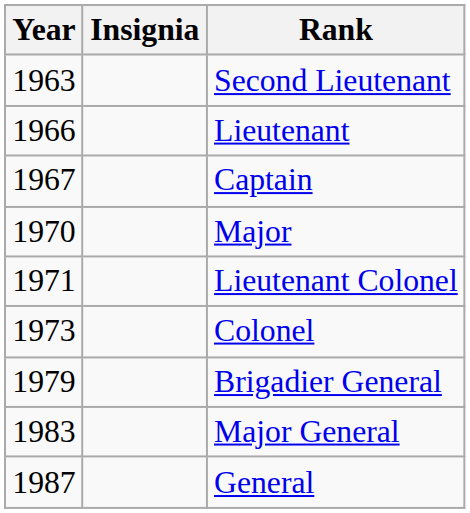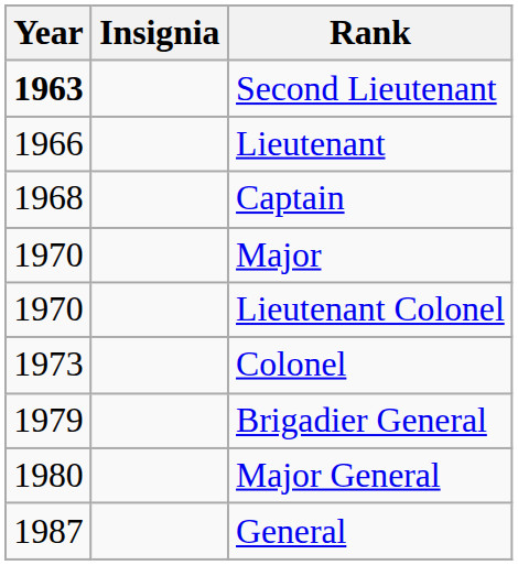 <table class="wikitable mw-collapsible">
 <tr>
 <th>Year</th>
 <th>Insignia</th>
 <th>Rank</th>
 </tr>
 <tr>
-<td>1963</td>
+<td><strong>1963</strong></td>
 <td></td>
 <td><a href='#'>Second Lieutenant</a></td>
 </tr>
 <tr>
 <td>1966</td>
 <td></td>
 <td><a href='#'>Lieutenant</a></td>
 </tr>
 <tr>
-<td>1967</td>
+<td>1968</td>
 <td></td>
 <td><a href='#'>Captain</a></td>
 </tr>
 <tr>
 <td>1970</td>
 <td></td>
 <td><a href='#'>Major</a></td>
 </tr>
 <tr>
-<td>1971</td>
+<td>1970</td>
 <td></td>
 <td><a href='#'>Lieutenant Colonel</a></td>
 </tr>
 <tr>
 <td>1973</td>
 <td></td>
 <td><a href='#'>Colonel</a></td>
 </tr>
 <tr>
 <td>1979</td>
 <td></td>
 <td><a href='#'>Brigadier General</a></td>
 </tr>
 <tr>
-<td>1983</td>
+<td>1980</td>
 <td></td>
 <td><a href='#'>Major General</a></td>
 </tr>
 <tr>
 <td>1987</td>
 <td></td>
 <td><a href='#'>General</a></td>
 </tr>
 </table>
